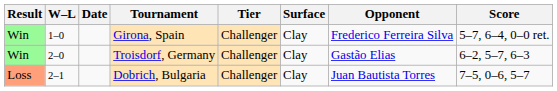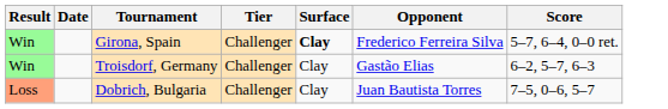 <table class="sortable wikitable">
 <tr>
 <th>Result</th>
-<th class="unsortable">W–L</th>
 <th>Date</th>
 <th>Tournament</th>
 <th>Tier</th>
 <th>Surface</th>
 <th>Opponent</th>
 <th class="unsortable">Score</th>
 </tr>
 <tr>
 <td bgcolor=98FB98>Win</td>
-<td><small>1–0</small></td>
 <td><a href='#'></a></td>
 <td style="background:moccasin;"><a href='#'>Girona</a>, Spain</td>
 <td style="background:moccasin;">Challenger</td>
-<td>Clay</td>
+<td><strong>Clay</strong></td>
 <td> <a href='#'>Frederico Ferreira Silva</a></td>
 <td>5–7, 6–4, 0–0 ret.</td>
 </tr>
 <tr>
 <td bgcolor=98FB98>Win</td>
-<td><small>2–0</small></td>
 <td><a href='#'></a></td>
 <td style="background:moccasin;"><a href='#'>Troisdorf</a>, Germany</td>
 <td style="background:moccasin;">Challenger</td>
 <td>Clay</td>
 <td> <a href='#'>Gastão Elias</a></td>
 <td>6–2, 5–7, 6–3</td>
 </tr>
 <tr>
 <td bgcolor=FFA07A>Loss</td>
-<td><small>2–1</small></td>
 <td><a href='#'></a></td>
 <td style="background:moccasin;"><a href='#'>Dobrich</a>, Bulgaria</td>
 <td style="background:moccasin;">Challenger</td>
 <td>Clay</td>
 <td> <a href='#'>Juan Bautista Torres</a></td>
 <td>7–5, 0–6, 5–7</td>
 </tr>
 </table>
